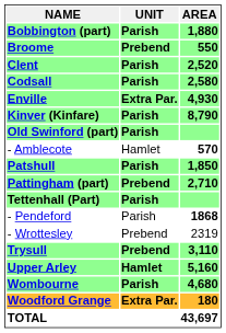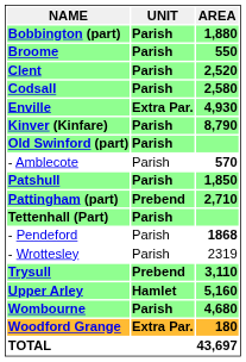 <table style="border-spacing: 2px; border: 1px solid black;">
 <tr style="background: #F0F0F0;font-weight: bold">
 <th scope="col">NAME</th>
 <th scope="col">UNIT</th>
 <th scope="col">AREA</th>
 </tr>
 <tr style="background: #90FF90;font-weight: bold">
 <td><a href='#'>Bobbington</a> (part)</td>
 <td>Parish</td>
 <td style="text-align: right">1,880</td>
 </tr>
 <tr style="background: #90FF90;font-weight: bold">
 <td><a href='#'>Broome</a></td>
-<td>Prebend</td>
+<td>Parish</td>
 <td style="text-align: right">550</td>
 </tr>
 <tr style="background: #90FF90;font-weight: bold">
 <td><a href='#'>Clent</a></td>
 <td>Parish</td>
 <td style="text-align: right">2,520</td>
 </tr>
 <tr style="background: #90FF90;font-weight: bold">
 <td><a href='#'>Codsall</a></td>
 <td>Parish</td>
 <td style="text-align: right">2,580</td>
 </tr>
 <tr style="background: #90FF90;font-weight: bold">
 <td><a href='#'>Enville</a></td>
 <td>Extra Par.</td>
 <td style="text-align: right">4,930</td>
 </tr>
 <tr style="background: #90FF90;font-weight: bold">
 <td><a href='#'>Kinver</a> (Kinfare)</td>
 <td>Parish</td>
 <td style="text-align: right">8,790</td>
 </tr>
 <tr style="background: #90FF90;font-weight: bold">
 <td><a href='#'>Old Swinford</a> (part)</td>
 <td>Parish</td>
 <td style="text-align: right"></td>
 </tr>
 <tr>
 <td>- <a href='#'>Amblecote</a></td>
-<td>Hamlet</td>
+<td>Parish</td>
 <td style="text-align: right"><strong>570</strong></td>
 </tr>
 <tr style="background: #90FF90;font-weight: bold">
 <td><a href='#'>Patshull</a></td>
 <td>Parish</td>
 <td style="text-align: right">1,850</td>
 </tr>
 <tr style="background: #90FF90;font-weight: bold">
 <td><a href='#'>Pattingham</a> (part)</td>
 <td>Prebend</td>
 <td style="text-align: right">2,710</td>
 </tr>
 <tr style="background: #90FF90;font-weight: bold">
 <td>Tettenhall (Part)</td>
 <td>Parish</td>
 <td style="text-align: right"></td>
 </tr>
 <tr>
 <td>- <a href='#'>Pendeford</a></td>
 <td>Parish</td>
 <td style="text-align: right"><strong>1868</strong></td>
 </tr>
 <tr>
 <td>- <a href='#'>Wrottesley</a></td>
-<td>Prebend</td>
+<td>Parish</td>
 <td style="text-align: right">2319</td>
 </tr>
 <tr style="background: #90FF90;font-weight: bold">
 <td><a href='#'>Trysull</a></td>
 <td>Prebend</td>
 <td style="text-align: right">3,110</td>
 </tr>
 <tr style="background: #90FF90;font-weight: bold">
 <td><a href='#'>Upper Arley</a></td>
 <td>Hamlet</td>
 <td style="text-align: right">5,160</td>
 </tr>
 <tr style="background: #90FF90;font-weight: bold">
 <td><a href='#'>Wombourne</a></td>
 <td>Parish</td>
 <td style="text-align: right">4,680</td>
 </tr>
 <tr style="background: #FFBB33;font-weight: bold">
 <td><a href='#'>Woodford Grange</a></td>
 <td>Extra Par.</td>
 <td style="text-align: right">180</td>
 </tr>
 <tr style="font-weight: bold">
 <td>TOTAL</td>
 <td></td>
 <td>43,697</td>
 </tr>
 </table>
